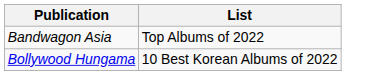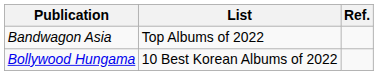 <table class="wikitable">
 <tr>
 <th>Publication</th>
 <th>List</th>
+<th>Ref.</th>
 </tr>
 <tr>
 <td><em>Bandwagon Asia</em></td>
 <td>Top Albums of 2022</td>
+<td></td>
 </tr>
 <tr>
 <td><em><a href='#'>Bollywood Hungama</a></em></td>
 <td>10 Best Korean Albums of 2022</td>
+<td></td>
 </tr>
 </table>
